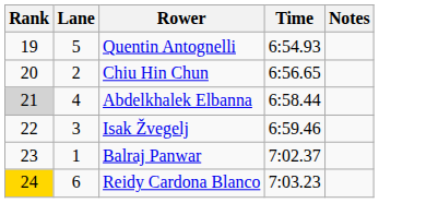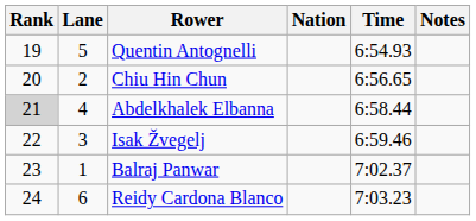 <table class="wikitable sortable" style="text-align:center">
 <tr>
 <th>Rank</th>
 <th>Lane</th>
 <th>Rower</th>
+<th>Nation</th>
 <th>Time</th>
 <th>Notes</th>
 </tr>
 <tr>
 <td>19</td>
 <td>5</td>
 <td align=left><a href='#'>Quentin Antognelli</a></td>
+<td align=left></td>
 <td>6:54.93</td>
 <td></td>
 </tr>
 <tr>
 <td>20</td>
 <td>2</td>
 <td align=left><a href='#'>Chiu Hin Chun</a></td>
+<td align=left></td>
 <td>6:56.65</td>
 <td rowspan="1"></td>
 </tr>
 <tr>
 <td style="background: lightgrey;">21</td>
 <td>4</td>
 <td align=left><a href='#'>Abdelkhalek Elbanna</a></td>
+<td align=left></td>
 <td>6:58.44</td>
 <td rowspan="1"></td>
 </tr>
 <tr>
 <td>22</td>
 <td>3</td>
 <td align=left><a href='#'>Isak Žvegelj</a></td>
+<td align=left></td>
 <td>6:59.46</td>
 <td></td>
 </tr>
 <tr>
 <td>23</td>
 <td>1</td>
 <td align=left><a href='#'>Balraj Panwar</a></td>
+<td align=left></td>
 <td>7:02.37</td>
 <td rowspan="1"></td>
 </tr>
 <tr>
-<td style="background: gold;">24</td>
+<td>24</td>
 <td>6</td>
 <td align=left><a href='#'>Reidy Cardona Blanco</a></td>
+<td align=left></td>
 <td>7:03.23</td>
 <td></td>
 </tr>
 </table>
